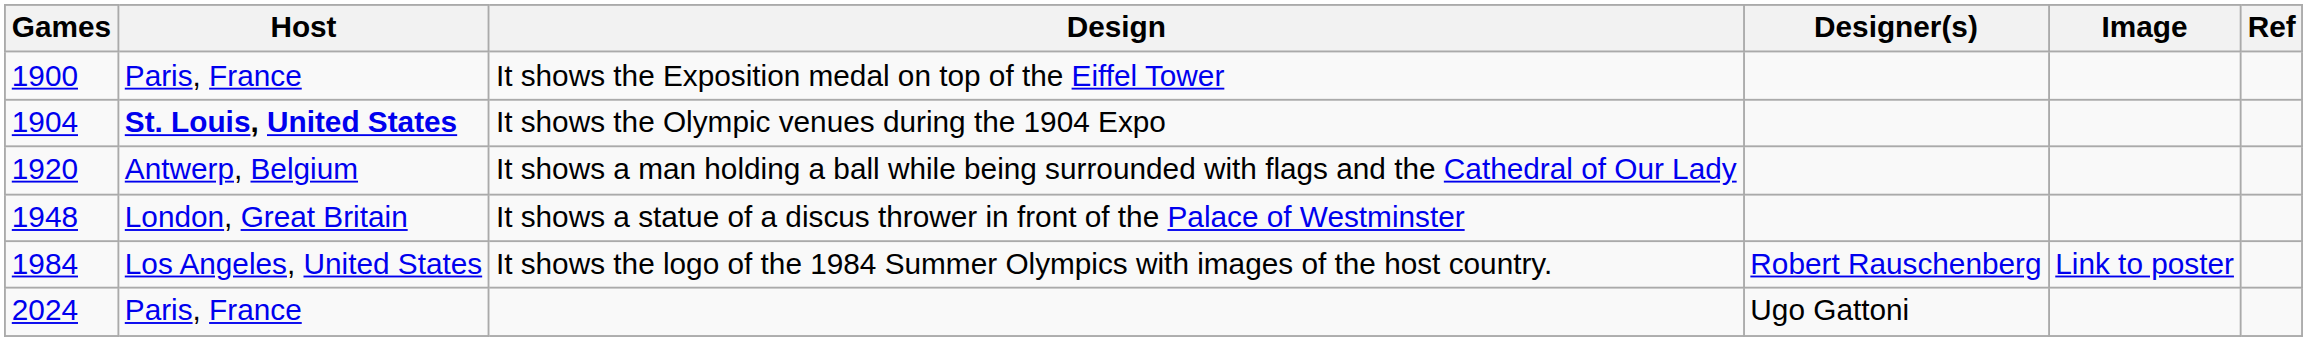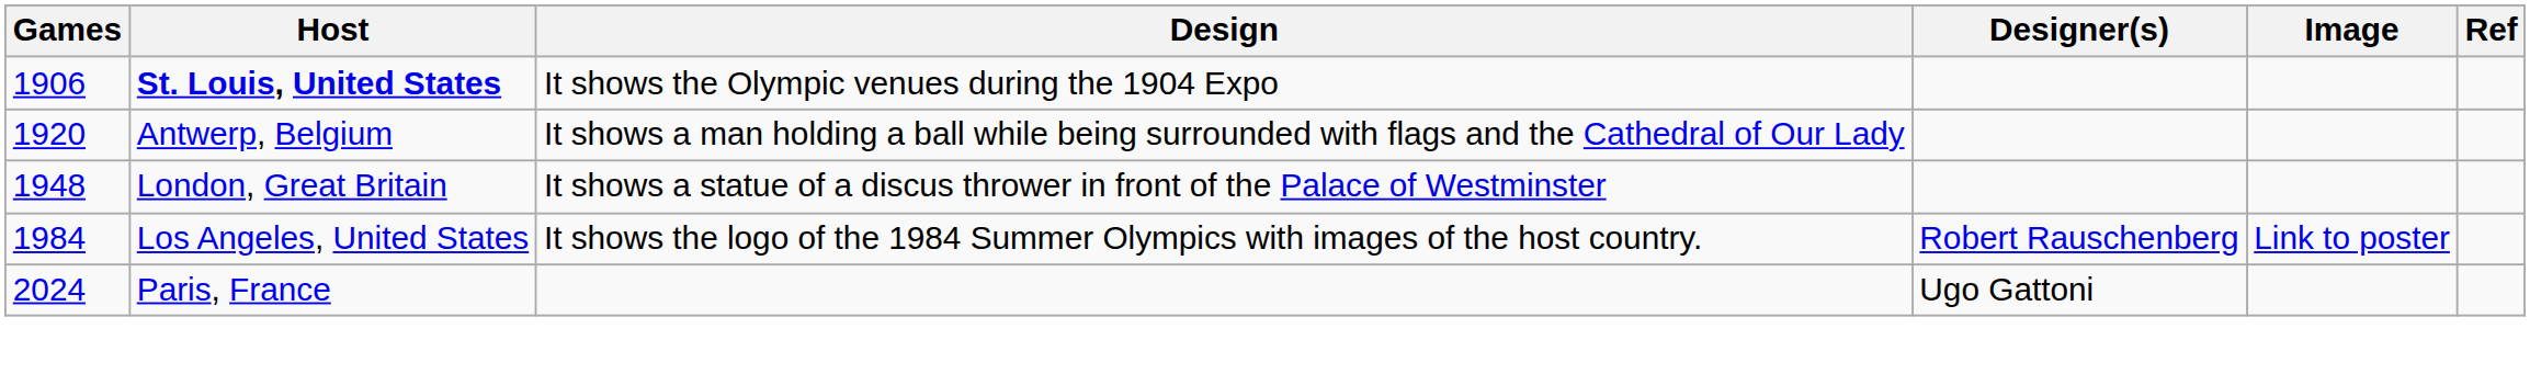 <table class="wikitable sortable">
 <tr>
 <th scope="col">Games</th>
 <th scope="col">Host</th>
 <th scope="col">Design</th>
 <th scope="col">Designer(s)</th>
 <th scope="col">Image</th>
 <th scope="col">Ref</th>
 </tr>
 <tr>
-<td><a href='#'>1900</a></td>
-<td><a href='#'>Paris</a>, <a href='#'>France</a></td>
-<td>It shows the Exposition medal on top of the <a href='#'>Eiffel Tower</a></td>
-<td></td>
-<td></td>
-<td></td>
-</tr>
-<tr>
-<td><a href='#'>1904</a></td>
+<td><a href='#'>1906</a></td>
 <td><strong><a href='#'>St. Louis</a>, <a href='#'>United States</a></strong></td>
 <td>It shows the Olympic venues during the 1904 Expo</td>
 <td></td>
 <td></td>
 <td></td>
 </tr>
 <tr>
 <td><a href='#'>1920</a></td>
 <td><a href='#'>Antwerp</a>, <a href='#'>Belgium</a></td>
 <td>It shows a man holding a ball while being surrounded with flags and the <a href='#'>Cathedral of Our Lady</a></td>
 <td></td>
 <td></td>
 <td></td>
 </tr>
 <tr>
 <td><a href='#'>1948</a></td>
 <td><a href='#'>London</a>, <a href='#'>Great Britain</a></td>
 <td>It shows a statue of a discus thrower in front of the <a href='#'>Palace of Westminster</a></td>
 <td></td>
 <td></td>
 <td></td>
 </tr>
 <tr>
 <td><a href='#'>1984</a></td>
 <td><a href='#'>Los Angeles</a>, <a href='#'>United States</a></td>
 <td>It shows the logo of the 1984 Summer Olympics with images of the host country.</td>
 <td><a href='#'>Robert Rauschenberg</a></td>
 <td><a href='#'>Link to poster</a></td>
 <td></td>
 </tr>
 <tr>
 <td><a href='#'>2024</a></td>
 <td><a href='#'>Paris</a>, <a href='#'>France</a></td>
 <td></td>
 <td>Ugo Gattoni</td>
 <td></td>
 <td></td>
 </tr>
 </table>
